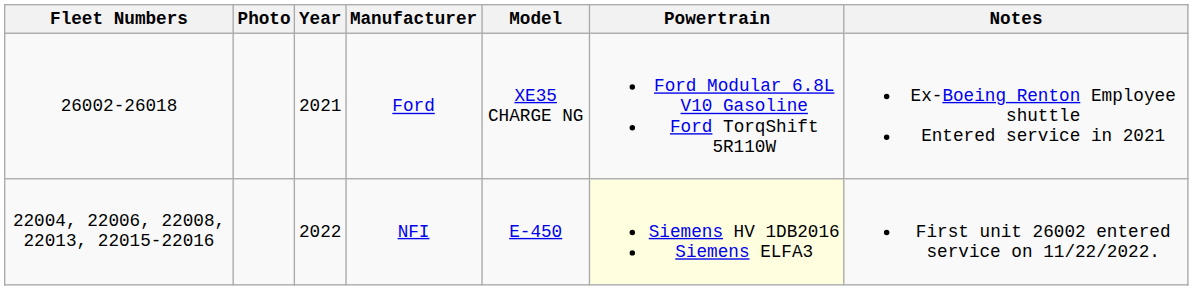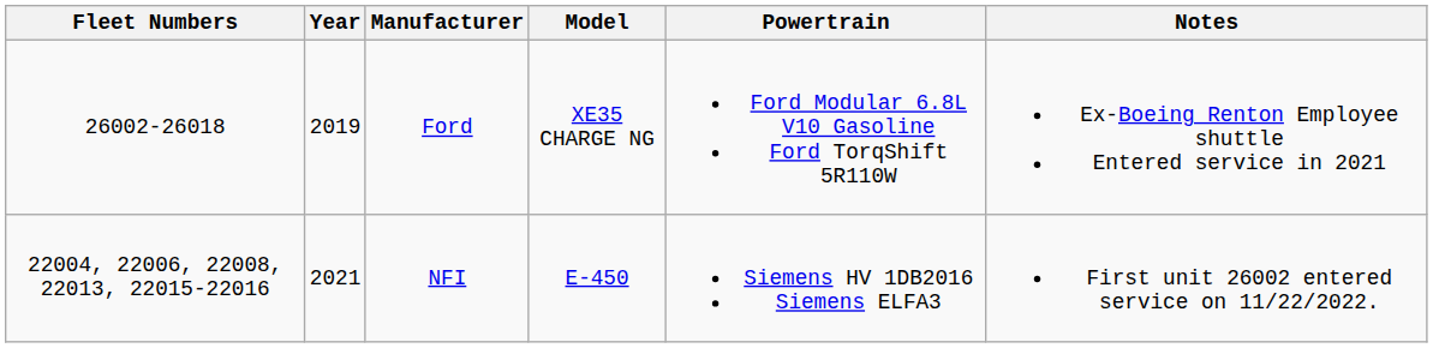 <table class="wikitable">
 <tr>
 <th>Fleet Numbers</th>
-<th>Photo</th>
 <th>Year</th>
 <th>Manufacturer</th>
 <th>Model</th>
 <th>Powertrain</th>
 <th>Notes</th>
 </tr>
 <tr style="text-align:center">
 <td>26002-26018</td>
-<td></td>
-<td>2021</td>
+<td>2019</td>
 <td><a href='#'>Ford</a></td>
 <td><a href='#'>XE35</a> CHARGE NG</td>
 <td><br><ul><li><a href='#'>Ford Modular 6.8L V10 Gasoline</a></li><li><a href='#'>Ford</a> TorqShift 5R110W</li></ul></td>
 <td><br><ul><li>Ex-<a href='#'>Boeing Renton</a> Employee shuttle</li><li>Entered service in 2021</li></ul></td>
 </tr>
 <tr style="text-align:center">
 <td>22004, 22006, 22008, 22013, 22015-22016</td>
-<td></td>
-<td>2022</td>
+<td>2021</td>
 <td><a href='#'>NFI</a></td>
 <td><a href='#'>E-450</a></td>
-<td style="background: lightyellow;"><br><ul><li><a href='#'>Siemens</a> HV 1DB2016</li><li><a href='#'>Siemens</a> ELFA3</li></ul></td>
+<td><br><ul><li><a href='#'>Siemens</a> HV 1DB2016</li><li><a href='#'>Siemens</a> ELFA3</li></ul></td>
 <td><br><ul><li>First unit 26002 entered service on 11/22/2022.</li></ul></td>
 </tr>
 </table>
